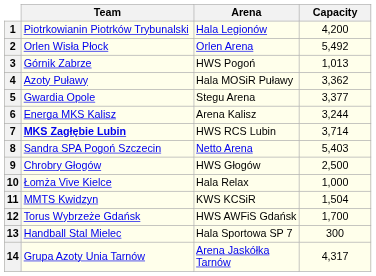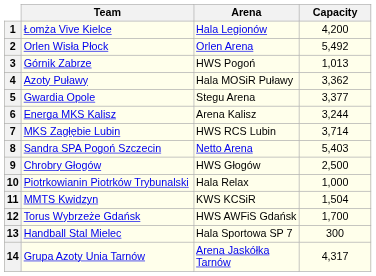 <table class="wikitable" style="border:none; background:none">
 <tr>
 <th style="border:none; background:none"></th>
 <th width=250px>Team</th>
 <th width=150px>Arena</th>
 <th width=100px>Capacity</th>
 </tr>
 <tr bgcolor=#FFFFEB>
 <th>1</th>
-<td><a href='#'>Piotrkowianin Piotrków Trybunalski</a></td>
+<td><a href='#'>Łomża Vive Kielce</a> </td>
 <td><a href='#'>Hala Legionów</a></td>
 <td align="center">4,200</td>
 </tr>
 <tr bgcolor=#FFFFEB>
 <th>2</th>
 <td><a href='#'>Orlen Wisła Płock</a></td>
 <td><a href='#'>Orlen Arena</a></td>
 <td align="center">5,492</td>
 </tr>
 <tr bgcolor=#FFFFEB>
 <th>3</th>
 <td><a href='#'>Górnik Zabrze</a></td>
 <td>HWS Pogoń</td>
 <td align="center">1,013</td>
 </tr>
 <tr bgcolor=#FFFFEB>
 <th>4</th>
 <td><a href='#'>Azoty Puławy</a></td>
 <td>Hala MOSiR Puławy</td>
 <td align="center">3,362</td>
 </tr>
 <tr bgcolor=#FFFFEB>
 <th>5</th>
 <td><a href='#'>Gwardia Opole</a></td>
 <td>Stegu Arena</td>
 <td align="center">3,377</td>
 </tr>
 <tr bgcolor=#FFFFEB>
 <th>6</th>
 <td><a href='#'>Energa MKS Kalisz</a></td>
 <td>Arena Kalisz</td>
 <td align="center">3,244</td>
 </tr>
 <tr bgcolor=#FFFFEB>
 <th>7</th>
-<td><strong><a href='#'>MKS Zagłębie Lubin</a></strong></td>
+<td><a href='#'>MKS Zagłębie Lubin</a></td>
 <td>HWS RCS Lubin</td>
 <td align="center">3,714</td>
 </tr>
 <tr bgcolor=#FFFFEB>
 <th>8</th>
 <td><a href='#'>Sandra SPA Pogoń Szczecin</a></td>
 <td><a href='#'>Netto Arena</a></td>
 <td align="center">5,403</td>
 </tr>
 <tr bgcolor=#FFFFEB>
 <th>9</th>
 <td><a href='#'>Chrobry Głogów</a></td>
 <td>HWS Głogów</td>
 <td align="center">2,500</td>
 </tr>
 <tr bgcolor=#FFFFEB>
 <th>10</th>
-<td><a href='#'>Łomża Vive Kielce</a> </td>
+<td><a href='#'>Piotrkowianin Piotrków Trybunalski</a></td>
 <td>Hala Relax</td>
 <td align="center">1,000</td>
 </tr>
 <tr bgcolor=#FFFFEB>
 <th>11</th>
 <td><a href='#'>MMTS Kwidzyn</a></td>
 <td>KWS KCSiR</td>
 <td align="center">1,504</td>
 </tr>
 <tr bgcolor=#FFFFEB>
 <th>12</th>
 <td><a href='#'>Torus Wybrzeże Gdańsk</a></td>
 <td>HWS AWFiS Gdańsk</td>
 <td align="center">1,700</td>
 </tr>
 <tr bgcolor=#FFFFEB>
 <th>13</th>
 <td><a href='#'>Handball Stal Mielec</a></td>
 <td>Hala Sportowa SP 7</td>
 <td align="center">300</td>
 </tr>
 <tr bgcolor=#FFFFEB>
 <th>14</th>
 <td><a href='#'>Grupa Azoty Unia Tarnów</a></td>
 <td><a href='#'>Arena Jaskółka Tarnów</a></td>
 <td align="center">4,317</td>
 </tr>
 <tr bgcolor=#FFFFEB>
 </tr>
 </table>
